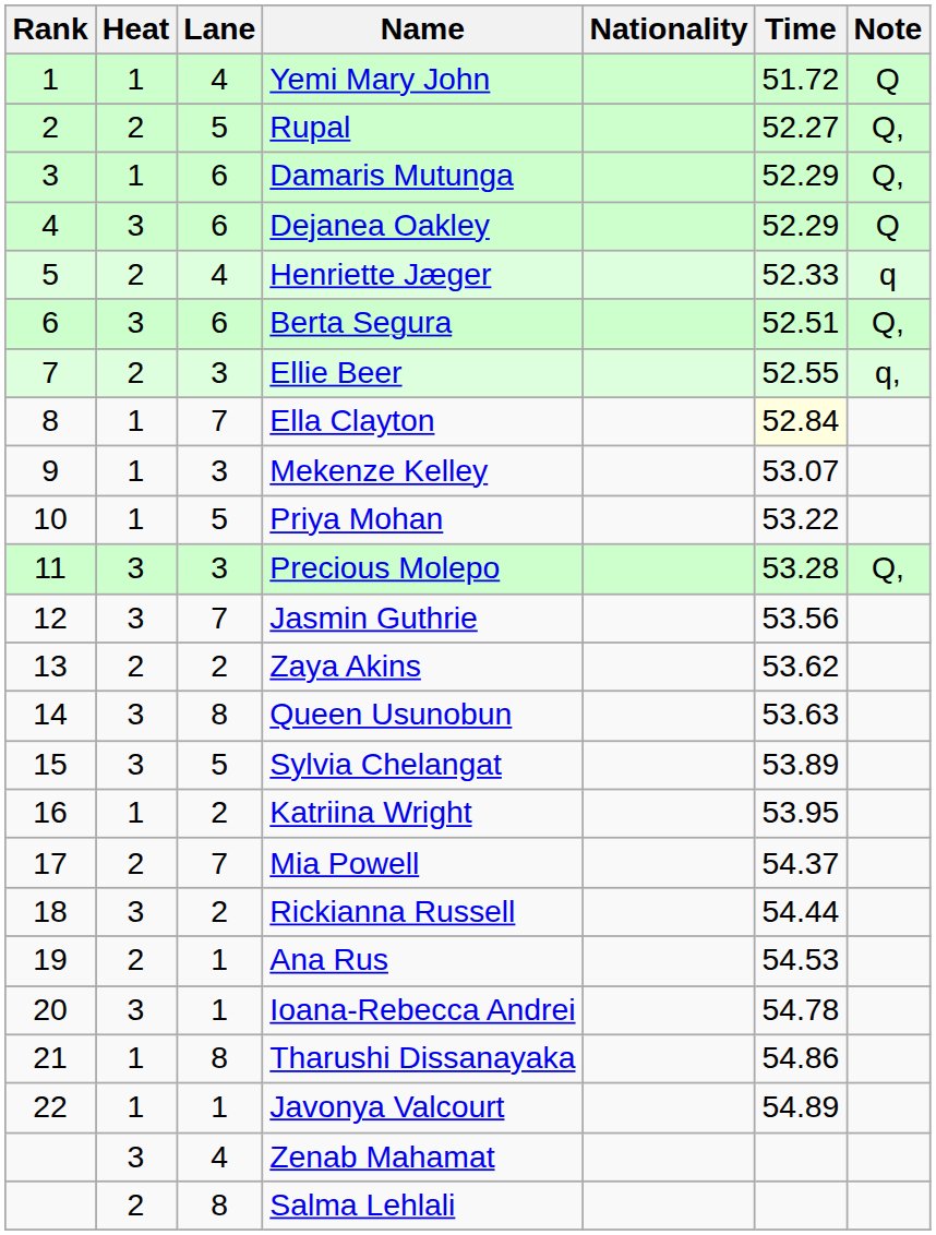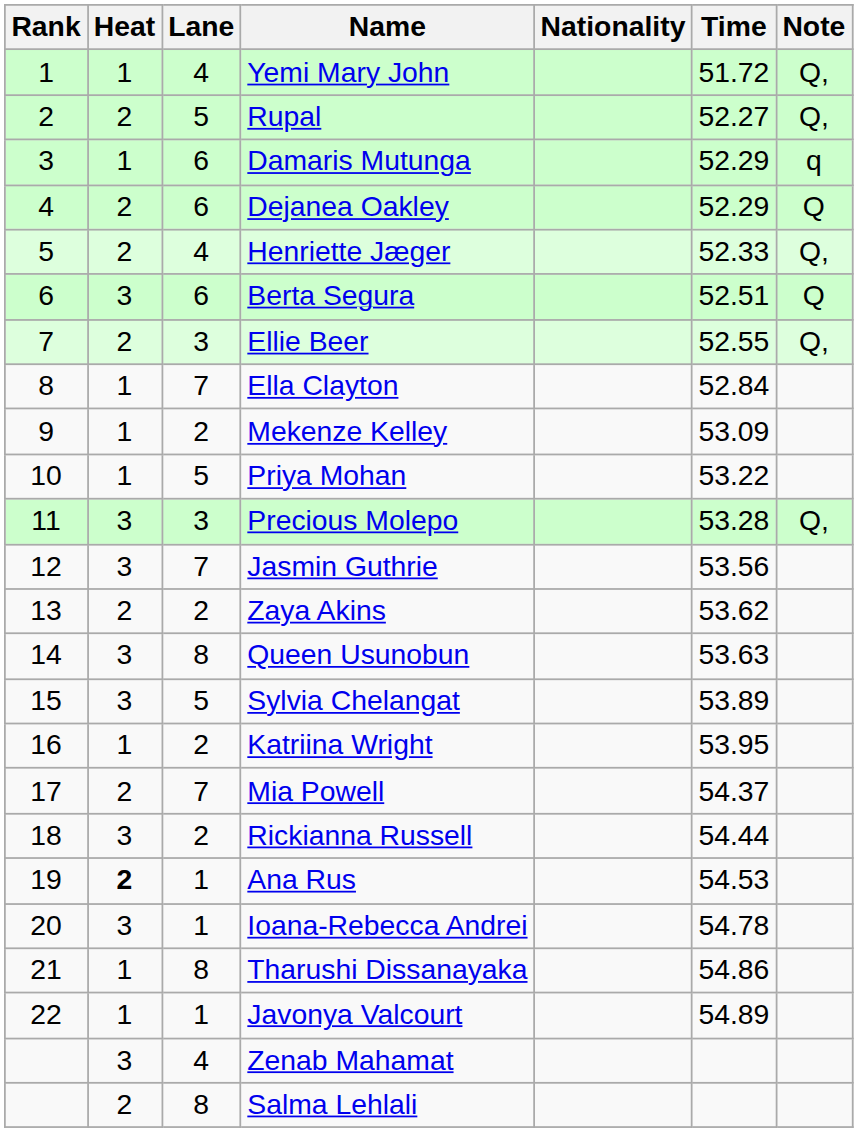 <table class="wikitable sortable" style="text-align:center">
 <tr>
 <th>Rank</th>
 <th>Heat</th>
 <th>Lane</th>
 <th>Name</th>
 <th>Nationality</th>
 <th>Time</th>
 <th>Note</th>
 </tr>
 <tr bgcolor=ccffcc>
 <td>1</td>
 <td>1</td>
 <td>4</td>
 <td align=left><a href='#'>Yemi Mary John</a></td>
 <td align=left></td>
 <td>51.72</td>
-<td>Q</td>
+<td>Q, </td>
 </tr>
 <tr bgcolor=ccffcc>
 <td>2</td>
 <td>2</td>
 <td>5</td>
 <td align=left><a href='#'>Rupal</a></td>
 <td align=left></td>
 <td>52.27</td>
 <td>Q, </td>
 </tr>
 <tr bgcolor=ccffcc>
 <td>3</td>
 <td>1</td>
 <td>6</td>
 <td align=left><a href='#'>Damaris Mutunga</a></td>
 <td align=left></td>
 <td>52.29 </td>
-<td>Q, </td>
+<td>q</td>
 </tr>
 <tr bgcolor=ccffcc>
 <td>4</td>
-<td>3</td>
+<td>2</td>
 <td>6</td>
 <td align=left><a href='#'>Dejanea Oakley</a></td>
 <td align=left></td>
 <td>52.29 </td>
 <td>Q</td>
 </tr>
 <tr bgcolor=ddffdd>
 <td>5</td>
 <td>2</td>
 <td>4</td>
 <td align=left><a href='#'>Henriette Jæger</a></td>
 <td align=left></td>
 <td>52.33</td>
-<td>q</td>
+<td>Q, </td>
 </tr>
 <tr bgcolor=ccffcc>
 <td>6</td>
 <td>3</td>
 <td>6</td>
 <td align=left><a href='#'>Berta Segura</a></td>
 <td align=left></td>
 <td>52.51</td>
-<td>Q, </td>
+<td>Q</td>
 </tr>
 <tr bgcolor=ddffdd>
 <td>7</td>
 <td>2</td>
 <td>3</td>
 <td align=left><a href='#'>Ellie Beer</a></td>
 <td align=left></td>
 <td>52.55</td>
-<td>q, </td>
+<td>Q, </td>
 </tr>
 <tr>
 <td>8</td>
 <td>1</td>
 <td>7</td>
 <td align=left><a href='#'>Ella Clayton</a></td>
 <td align=left></td>
-<td style="background: lightyellow;">52.84</td>
+<td>52.84</td>
 <td></td>
 </tr>
 <tr>
 <td>9</td>
 <td>1</td>
-<td>3</td>
+<td>2</td>
 <td align=left><a href='#'>Mekenze Kelley</a></td>
 <td align=left></td>
-<td>53.07</td>
+<td>53.09</td>
 <td></td>
 </tr>
 <tr>
 <td>10</td>
 <td>1</td>
 <td>5</td>
 <td align=left><a href='#'>Priya Mohan</a></td>
 <td align=left></td>
 <td>53.22</td>
 <td></td>
 </tr>
 <tr bgcolor=ccffcc>
 <td>11</td>
 <td>3</td>
 <td>3</td>
 <td align=left><a href='#'>Precious Molepo</a></td>
 <td align=left></td>
 <td>53.28</td>
 <td>Q, </td>
 </tr>
 <tr>
 <td>12</td>
 <td>3</td>
 <td>7</td>
 <td align=left><a href='#'>Jasmin Guthrie</a></td>
 <td align=left></td>
 <td>53.56</td>
 <td></td>
 </tr>
 <tr>
 <td>13</td>
 <td>2</td>
 <td>2</td>
 <td align=left><a href='#'>Zaya Akins</a></td>
 <td align=left></td>
 <td>53.62</td>
 <td></td>
 </tr>
 <tr>
 <td>14</td>
 <td>3</td>
 <td>8</td>
 <td align=left><a href='#'>Queen Usunobun</a></td>
 <td align=left></td>
 <td>53.63</td>
 <td></td>
 </tr>
 <tr>
 <td>15</td>
 <td>3</td>
 <td>5</td>
 <td align=left><a href='#'>Sylvia Chelangat</a></td>
 <td align=left></td>
 <td>53.89</td>
 <td></td>
 </tr>
 <tr>
 <td>16</td>
 <td>1</td>
 <td>2</td>
 <td align=left><a href='#'>Katriina Wright</a></td>
 <td align=left></td>
 <td>53.95</td>
 <td></td>
 </tr>
 <tr>
 <td>17</td>
 <td>2</td>
 <td>7</td>
 <td align=left><a href='#'>Mia Powell</a></td>
 <td align=left></td>
 <td>54.37</td>
 <td></td>
 </tr>
 <tr>
 <td>18</td>
 <td>3</td>
 <td>2</td>
 <td align=left><a href='#'>Rickianna Russell</a></td>
 <td align=left></td>
 <td>54.44</td>
 <td></td>
 </tr>
 <tr>
 <td>19</td>
-<td>2</td>
+<td><strong>2</strong></td>
 <td>1</td>
 <td align=left><a href='#'>Ana Rus</a></td>
 <td align=left></td>
 <td>54.53</td>
 <td></td>
 </tr>
 <tr>
 <td>20</td>
 <td>3</td>
 <td>1</td>
 <td align=left><a href='#'>Ioana-Rebecca Andrei</a></td>
 <td align=left></td>
 <td>54.78</td>
 <td></td>
 </tr>
 <tr>
 <td>21</td>
 <td>1</td>
 <td>8</td>
 <td align=left><a href='#'>Tharushi Dissanayaka</a></td>
 <td align=left></td>
 <td>54.86</td>
 <td></td>
 </tr>
 <tr>
 <td>22</td>
 <td>1</td>
 <td>1</td>
 <td align=left><a href='#'>Javonya Valcourt</a></td>
 <td align=left></td>
 <td>54.89</td>
 <td></td>
 </tr>
 <tr>
 <td></td>
 <td>3</td>
 <td>4</td>
 <td align=left><a href='#'>Zenab Mahamat</a></td>
 <td align=left></td>
 <td></td>
 <td></td>
 </tr>
 <tr>
 <td></td>
 <td>2</td>
 <td>8</td>
 <td align=left><a href='#'>Salma Lehlali</a></td>
 <td align=left></td>
 <td></td>
 <td></td>
 </tr>
 </table>
